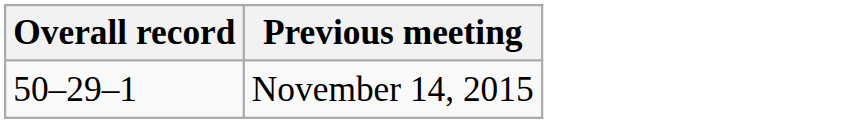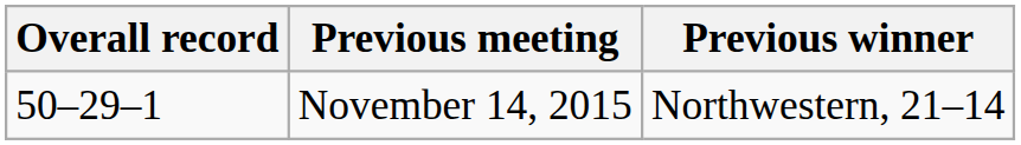 <table class="wikitable">
 <tr>
 <th>Overall record</th>
 <th>Previous meeting</th>
+<th>Previous winner</th>
 </tr>
 <tr>
 <td>50–29–1</td>
 <td>November 14, 2015</td>
+<td>Northwestern, 21–14</td>
 </tr>
 </table>
